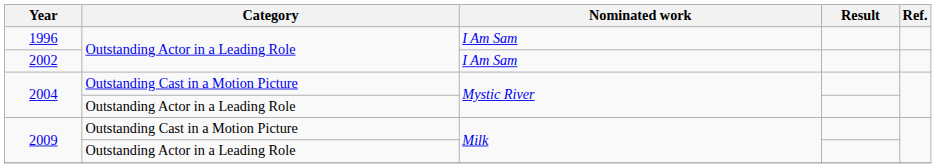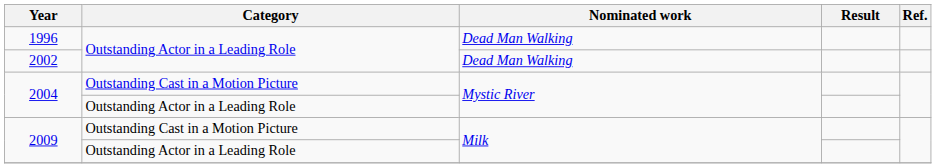 <table class=wikitable>
 <tr>
 <th scope="col" style="width:5em;">Year</th>
 <th scope="col" style="width:26em;">Category</th>
 <th scope="col" style="width:25em;">Nominated work</th>
 <th scope="col" style="width:5em;">Result</th>
 <th>Ref.</th>
 </tr>
 <tr>
 <td style="text-align:center;"><a href='#'>1996</a></td>
 <td rowspan=2><a href='#'>Outstanding Actor in a Leading Role</a></td>
-<td><em><a href='#'>I Am Sam</a></em></td>
+<td><em><a href='#'>Dead Man Walking</a></em></td>
 <td></td>
 <td></td>
 </tr>
 <tr>
 <td style="text-align:center;"><a href='#'>2002</a></td>
-<td><em><a href='#'>I Am Sam</a></em></td>
+<td><em><a href='#'>Dead Man Walking</a></em></td>
 <td></td>
 <td></td>
 </tr>
 <tr>
 <td style="text-align:center;", rowspan=2><a href='#'>2004</a></td>
 <td><a href='#'>Outstanding Cast in a Motion Picture</a></td>
 <td rowspan=2><em><a href='#'>Mystic River</a></em></td>
 <td></td>
 <td rowspan=2></td>
 </tr>
 <tr>
 <td>Outstanding Actor in a Leading Role</td>
 <td></td>
 </tr>
 <tr>
 <td style="text-align:center;", rowspan=2><a href='#'>2009</a></td>
 <td>Outstanding Cast in a Motion Picture</td>
 <td rowspan=2><em><a href='#'>Milk</a></em></td>
 <td></td>
 <td rowspan=2></td>
 </tr>
 <tr>
 <td>Outstanding Actor in a Leading Role</td>
 <td></td>
 </tr>
 <tr>
 </tr>
 </table>
